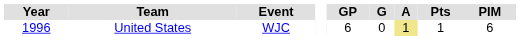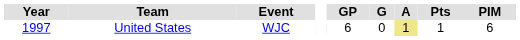 <table border="0" cellpadding="1" cellspacing="0" style="text-align:center; width:40em">
 <tr ALIGN="center" bgcolor="#e0e0e0">
 <th>Year</th>
 <th>Team</th>
 <th>Event</th>
 <th rowspan="99" bgcolor="#ffffff"> </th>
 <th>GP</th>
 <th>G</th>
 <th>A</th>
 <th>Pts</th>
 <th>PIM</th>
 </tr>
 <tr>
-<td><a href='#'>1996</a></td>
+<td><a href='#'>1997</a></td>
 <td><a href='#'>United States</a></td>
 <td><a href='#'>WJC</a></td>
 <td>6</td>
 <td>0</td>
 <td style="background: khaki;">1</td>
 <td>1</td>
 <td>6</td>
 </tr>
 </table>
